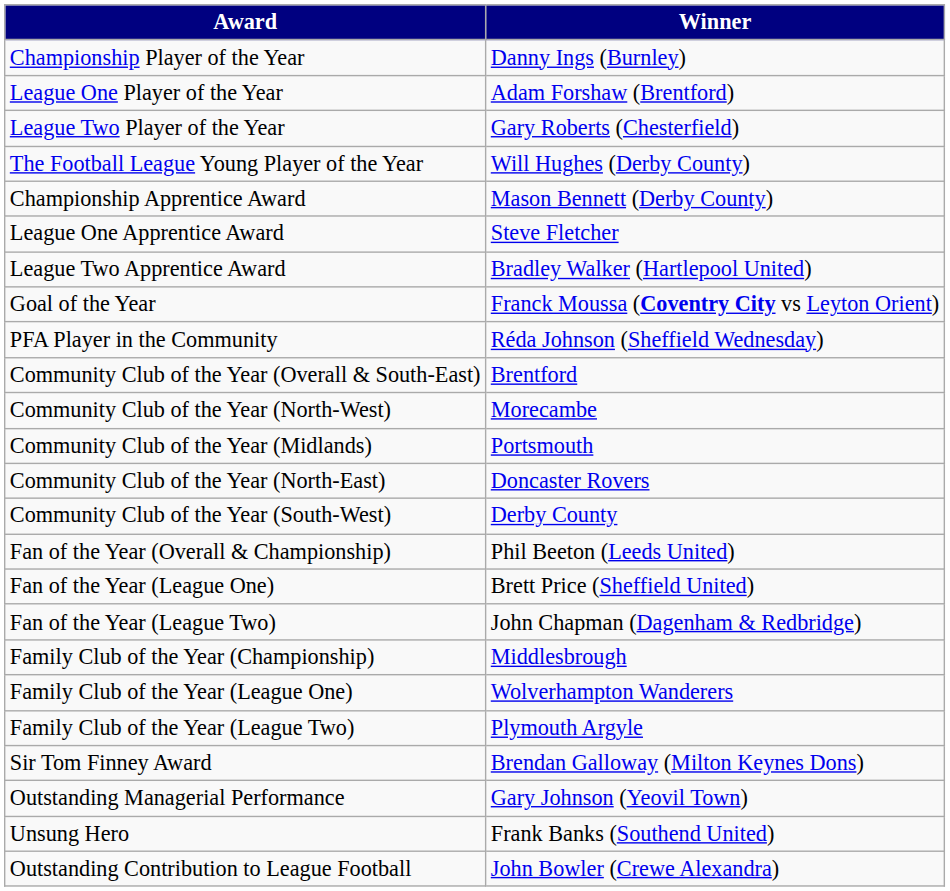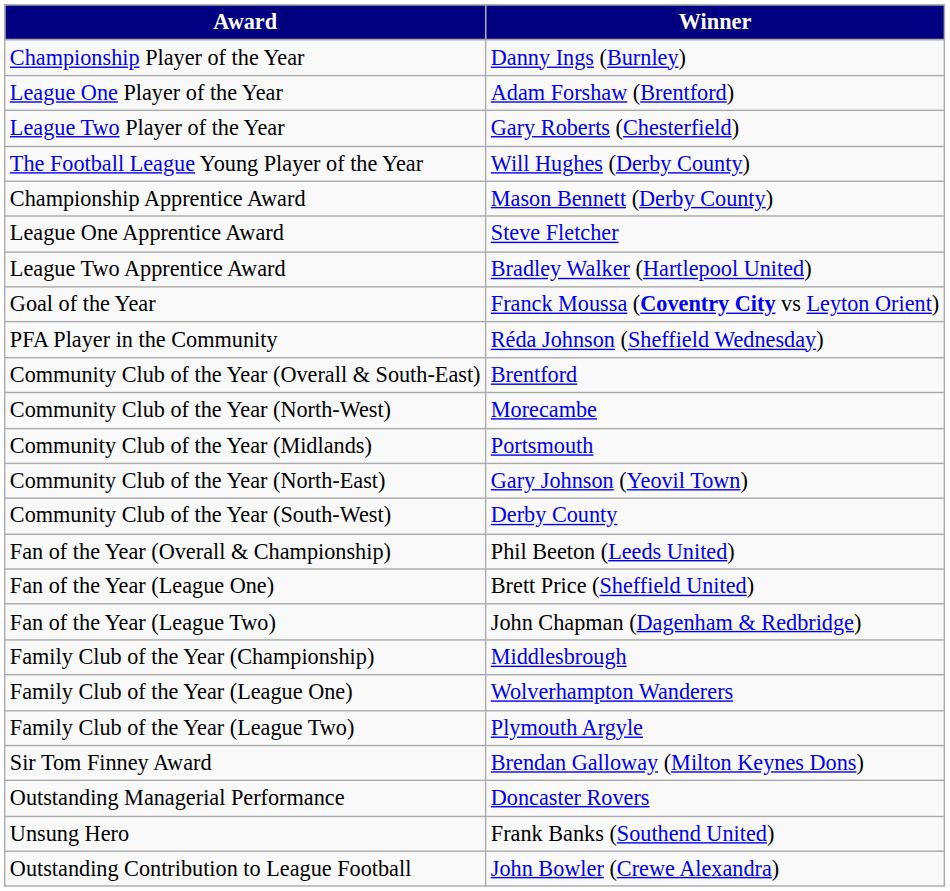 <table class="wikitable">
 <tr>
 <th style="background-color: navy; color: white;">Award</th>
 <th style="background-color: navy; color: white;">Winner</th>
 </tr>
 <tr>
 <td><a href='#'>Championship</a> Player of the Year</td>
 <td><a href='#'>Danny Ings</a> (<a href='#'>Burnley</a>)</td>
 </tr>
 <tr>
 <td><a href='#'>League One</a> Player of the Year</td>
 <td><a href='#'>Adam Forshaw</a> (<a href='#'>Brentford</a>)</td>
 </tr>
 <tr>
 <td><a href='#'>League Two</a> Player of the Year</td>
 <td><a href='#'>Gary Roberts</a> (<a href='#'>Chesterfield</a>)</td>
 </tr>
 <tr>
 <td><a href='#'>The Football League</a> Young Player of the Year</td>
 <td><a href='#'>Will Hughes</a> (<a href='#'>Derby County</a>)</td>
 </tr>
 <tr>
 <td>Championship Apprentice Award</td>
 <td><a href='#'>Mason Bennett</a> (<a href='#'>Derby County</a>)</td>
 </tr>
 <tr>
 <td>League One Apprentice Award</td>
 <td><a href='#'>Steve Fletcher</a></td>
 </tr>
 <tr>
 <td>League Two Apprentice Award</td>
 <td><a href='#'>Bradley Walker</a> (<a href='#'>Hartlepool United</a>)</td>
 </tr>
 <tr>
 <td>Goal of the Year</td>
 <td><a href='#'>Franck Moussa</a> (<strong><a href='#'>Coventry City</a></strong> vs <a href='#'>Leyton Orient</a>)</td>
 </tr>
 <tr>
 <td>PFA Player in the Community</td>
 <td><a href='#'>Réda Johnson</a> (<a href='#'>Sheffield Wednesday</a>)</td>
 </tr>
 <tr>
 <td>Community Club of the Year (Overall & South-East)</td>
 <td><a href='#'>Brentford</a></td>
 </tr>
 <tr>
 <td>Community Club of the Year (North-West)</td>
 <td><a href='#'>Morecambe</a></td>
 </tr>
 <tr>
 <td>Community Club of the Year (Midlands)</td>
 <td><a href='#'>Portsmouth</a></td>
 </tr>
 <tr>
 <td>Community Club of the Year (North-East)</td>
-<td><a href='#'>Doncaster Rovers</a></td>
+<td><a href='#'>Gary Johnson</a> (<a href='#'>Yeovil Town</a>)</td>
 </tr>
 <tr>
 <td>Community Club of the Year (South-West)</td>
 <td><a href='#'>Derby County</a></td>
 </tr>
 <tr>
 <td>Fan of the Year (Overall & Championship)</td>
 <td>Phil Beeton (<a href='#'>Leeds United</a>)</td>
 </tr>
 <tr>
 <td>Fan of the Year (League One)</td>
 <td>Brett Price (<a href='#'>Sheffield United</a>)</td>
 </tr>
 <tr>
 <td>Fan of the Year (League Two)</td>
 <td>John Chapman (<a href='#'>Dagenham & Redbridge</a>)</td>
 </tr>
 <tr>
 <td>Family Club of the Year (Championship)</td>
 <td><a href='#'>Middlesbrough</a></td>
 </tr>
 <tr>
 <td>Family Club of the Year (League One)</td>
 <td><a href='#'>Wolverhampton Wanderers</a></td>
 </tr>
 <tr>
 <td>Family Club of the Year (League Two)</td>
 <td><a href='#'>Plymouth Argyle</a></td>
 </tr>
 <tr>
 <td>Sir Tom Finney Award</td>
 <td><a href='#'>Brendan Galloway</a> (<a href='#'>Milton Keynes Dons</a>)</td>
 </tr>
 <tr>
 <td>Outstanding Managerial Performance</td>
-<td><a href='#'>Gary Johnson</a> (<a href='#'>Yeovil Town</a>)</td>
+<td><a href='#'>Doncaster Rovers</a></td>
 </tr>
 <tr>
 <td>Unsung Hero</td>
 <td>Frank Banks (<a href='#'>Southend United</a>)</td>
 </tr>
 <tr>
 <td>Outstanding Contribution to League Football</td>
 <td><a href='#'>John Bowler</a> (<a href='#'>Crewe Alexandra</a>)</td>
 </tr>
 </table>
